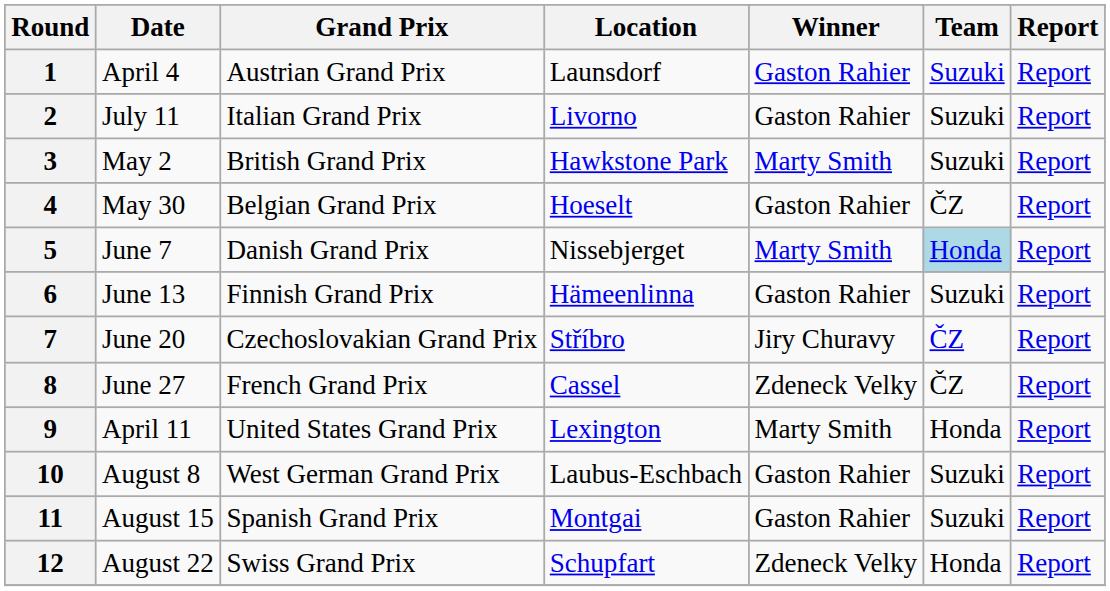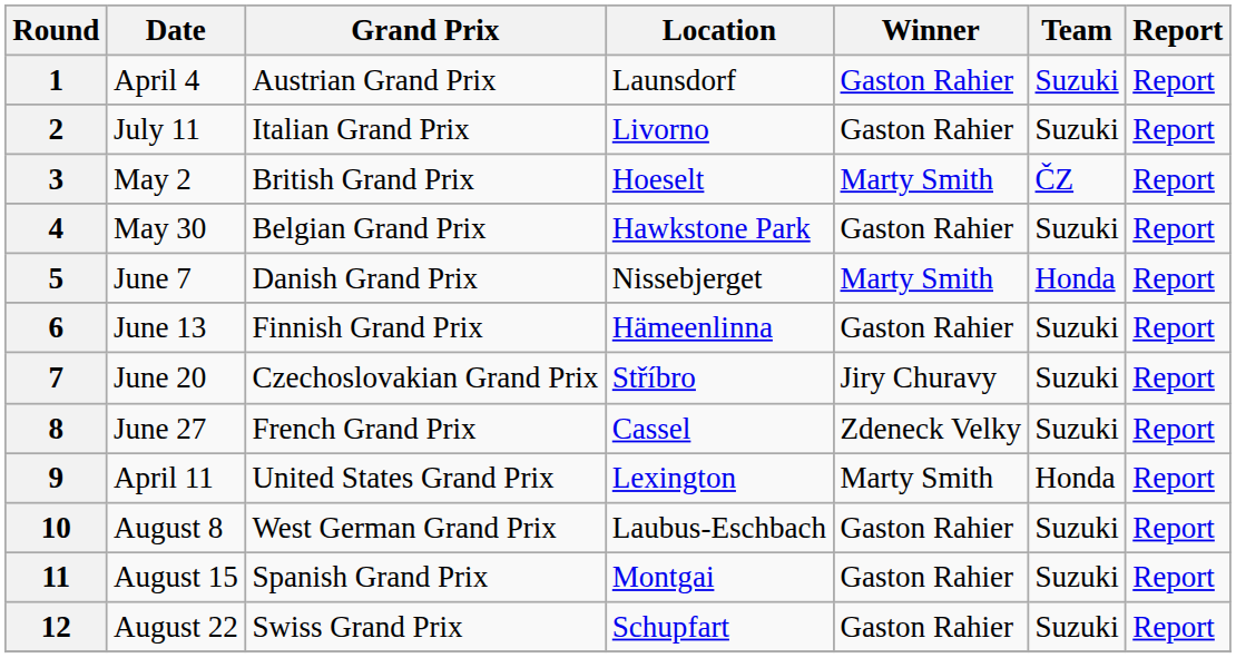 <table class="wikitable" style="font-size: 95%;">
 <tr>
 <th align=center>Round</th>
 <th align=center>Date</th>
 <th align=center>Grand Prix</th>
 <th align=center>Location</th>
 <th align=center>Winner</th>
 <th align=center>Team</th>
 <th align=center>Report</th>
 </tr>
 <tr>
 <th>1</th>
 <td>April 4</td>
 <td> Austrian Grand Prix</td>
 <td>Launsdorf</td>
 <td> <a href='#'>Gaston Rahier</a></td>
 <td><a href='#'>Suzuki</a></td>
 <td><a href='#'>Report</a></td>
 </tr>
 <tr>
 <th>2</th>
 <td>July 11</td>
 <td> Italian Grand Prix</td>
 <td><a href='#'>Livorno</a></td>
 <td> Gaston Rahier</td>
 <td>Suzuki</td>
 <td><a href='#'>Report</a></td>
 </tr>
 <tr>
 <th>3</th>
 <td>May 2</td>
 <td> British Grand Prix</td>
-<td><a href='#'>Hawkstone Park</a></td>
+<td><a href='#'>Hoeselt</a></td>
 <td> <a href='#'>Marty Smith</a></td>
-<td>Suzuki</td>
+<td><a href='#'>ČZ</a></td>
 <td><a href='#'>Report</a></td>
 </tr>
 <tr>
 <th>4</th>
 <td>May 30</td>
 <td> Belgian Grand Prix</td>
-<td><a href='#'>Hoeselt</a></td>
+<td><a href='#'>Hawkstone Park</a></td>
 <td> Gaston Rahier</td>
-<td>ČZ</td>
+<td>Suzuki</td>
 <td><a href='#'>Report</a></td>
 </tr>
 <tr>
 <th>5</th>
 <td>June 7</td>
 <td> Danish Grand Prix</td>
 <td>Nissebjerget</td>
 <td> <a href='#'>Marty Smith</a></td>
-<td style="background: lightblue;"><a href='#'>Honda</a></td>
+<td><a href='#'>Honda</a></td>
 <td><a href='#'>Report</a></td>
 </tr>
 <tr>
 <th>6</th>
 <td>June 13</td>
 <td> Finnish Grand Prix</td>
 <td><a href='#'>Hämeenlinna</a></td>
 <td> Gaston Rahier</td>
 <td>Suzuki</td>
 <td><a href='#'>Report</a></td>
 </tr>
 <tr>
 <th>7</th>
 <td>June 20</td>
 <td> Czechoslovakian Grand Prix</td>
 <td><a href='#'>Stříbro</a></td>
 <td> Jiry Churavy</td>
-<td><a href='#'>ČZ</a></td>
+<td>Suzuki</td>
 <td><a href='#'>Report</a></td>
 </tr>
 <tr>
 <th>8</th>
 <td>June 27</td>
 <td> French Grand Prix</td>
 <td><a href='#'>Cassel</a></td>
 <td> Zdeneck Velky</td>
-<td>ČZ</td>
+<td>Suzuki</td>
 <td><a href='#'>Report</a></td>
 </tr>
 <tr>
 <th>9</th>
 <td>April 11</td>
 <td> United States Grand Prix</td>
 <td><a href='#'>Lexington</a></td>
 <td> Marty Smith</td>
 <td>Honda</td>
 <td><a href='#'>Report</a></td>
 </tr>
 <tr>
 <th>10</th>
 <td>August 8</td>
 <td> West German Grand Prix</td>
 <td>Laubus-Eschbach</td>
 <td> Gaston Rahier</td>
 <td>Suzuki</td>
 <td><a href='#'>Report</a></td>
 </tr>
 <tr>
 <th>11</th>
 <td>August 15</td>
 <td> Spanish Grand Prix</td>
 <td><a href='#'>Montgai</a></td>
 <td> Gaston Rahier</td>
 <td>Suzuki</td>
 <td><a href='#'>Report</a></td>
 </tr>
 <tr>
 <th>12</th>
 <td>August 22</td>
 <td> Swiss Grand Prix</td>
 <td><a href='#'>Schupfart</a></td>
-<td> Zdeneck Velky</td>
-<td>Honda</td>
+<td> Gaston Rahier</td>
+<td>Suzuki</td>
 <td><a href='#'>Report</a></td>
 </tr>
 <tr>
 </tr>
 </table>
